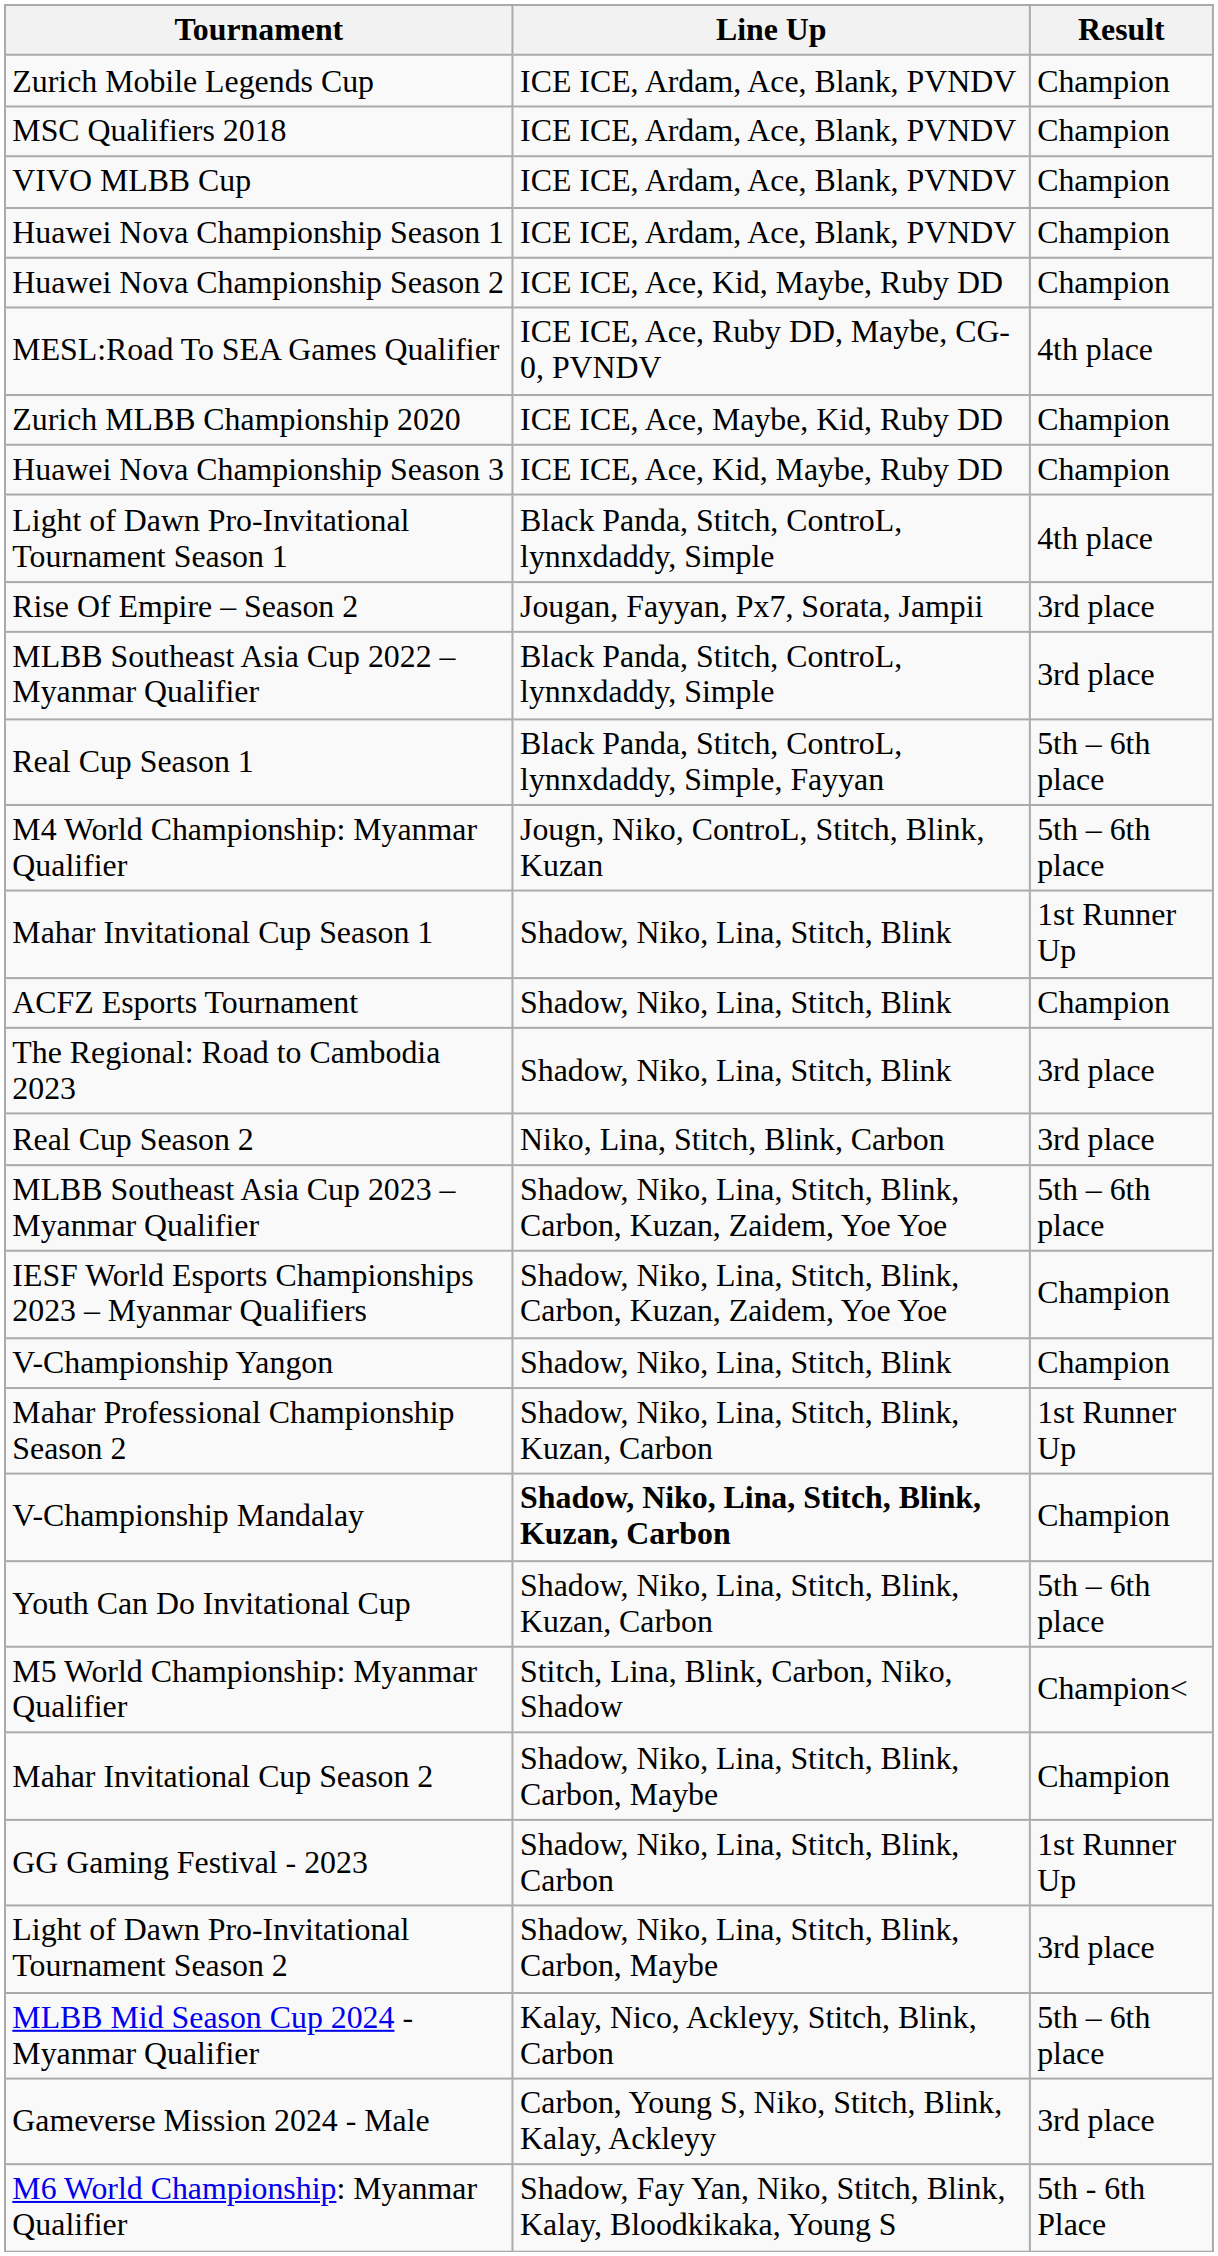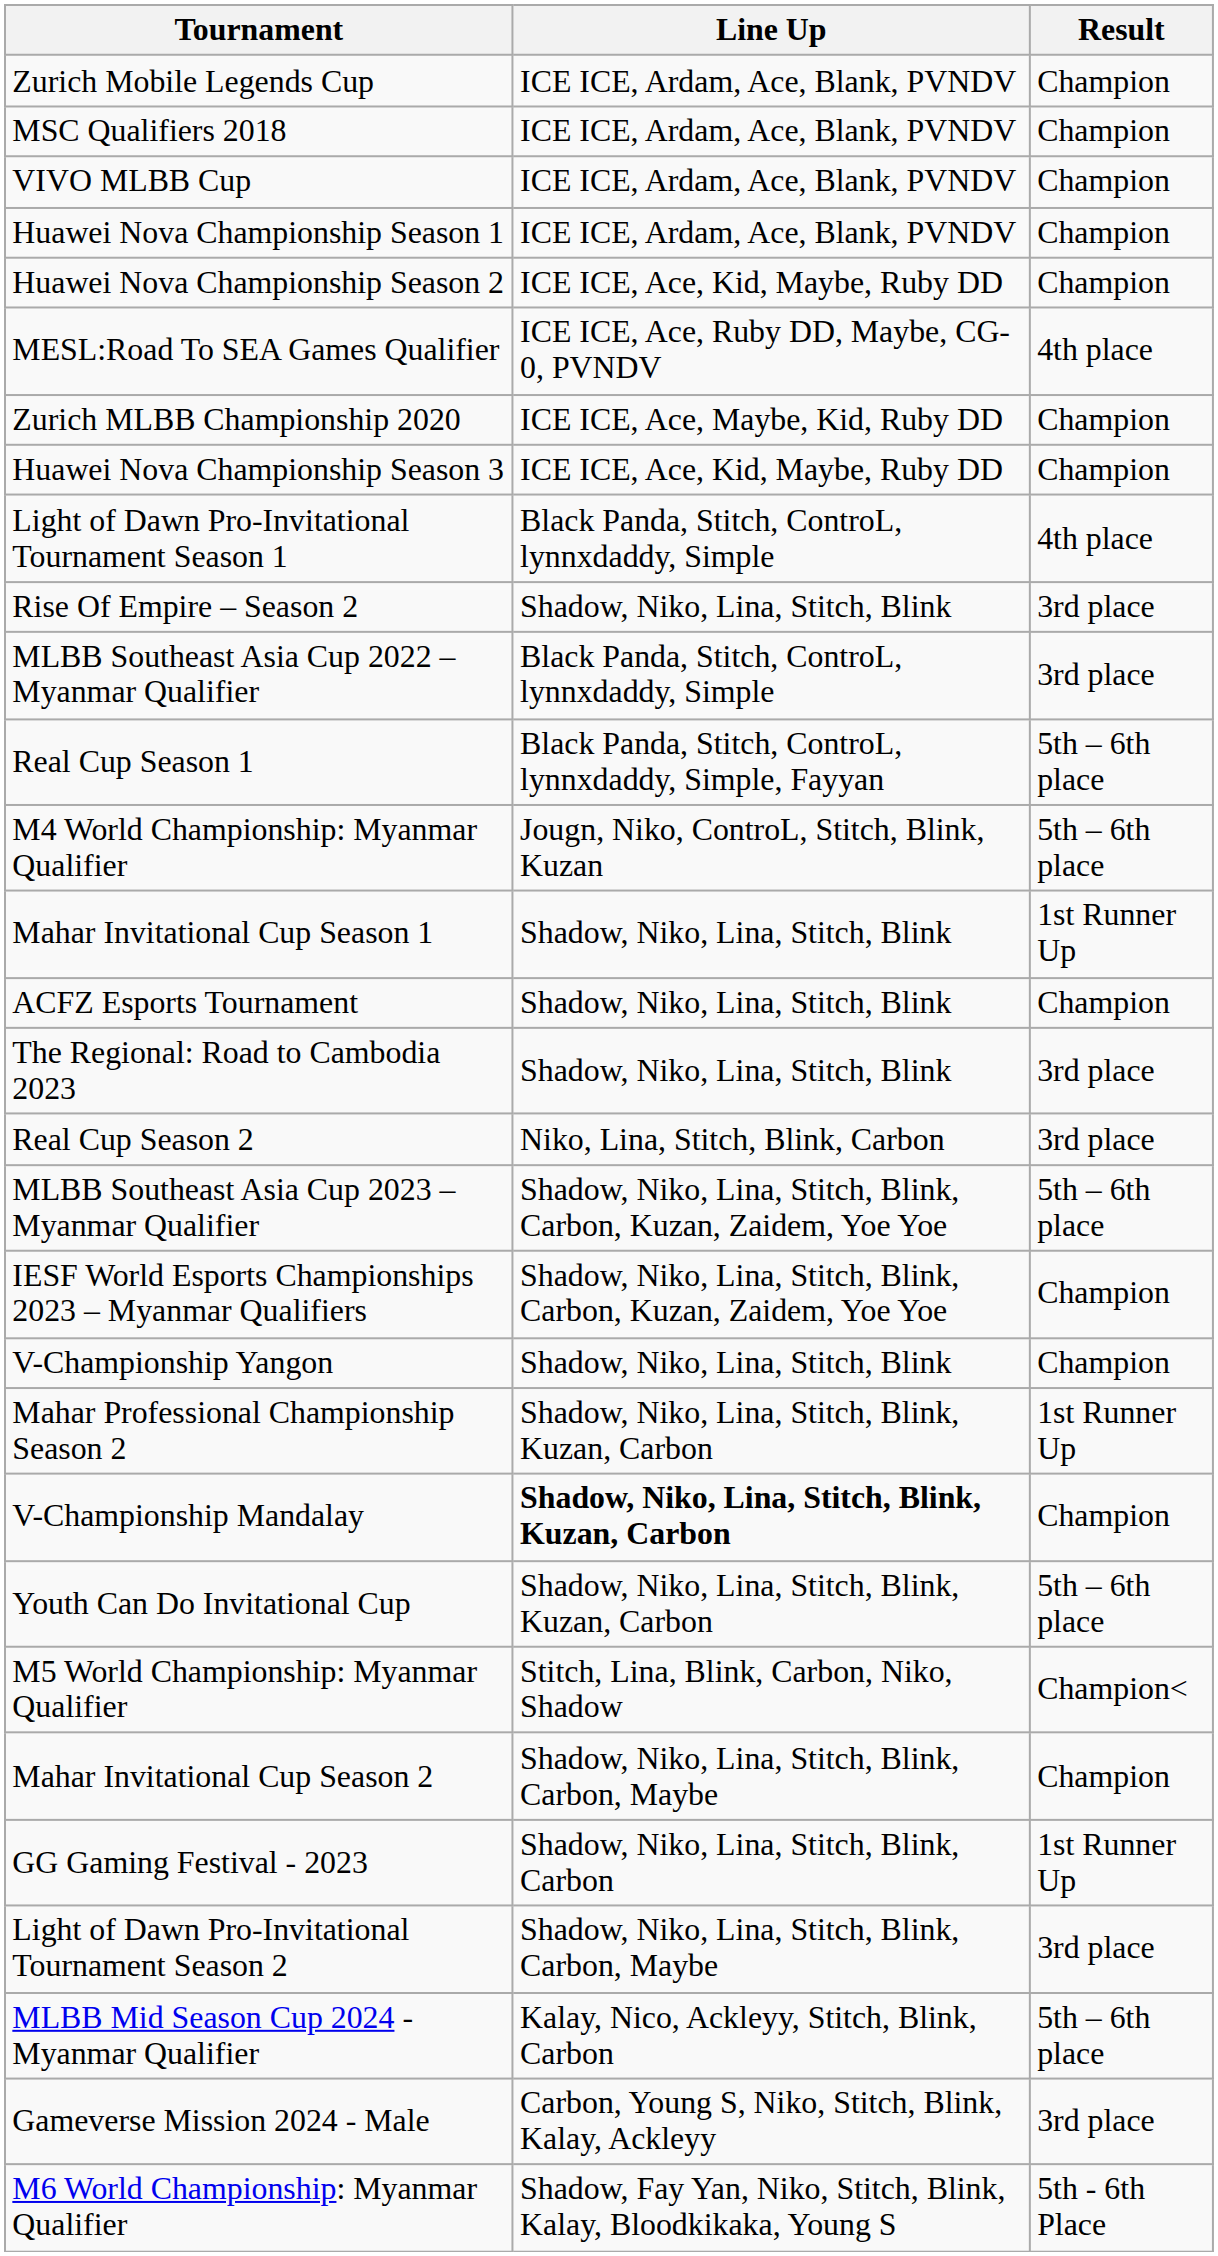 <table class="wikitable sortable">
 <tr>
 <th>Tournament</th>
 <th>Line Up</th>
 <th>Result</th>
 </tr>
 <tr>
 <td>Zurich Mobile Legends Cup</td>
 <td>ICE ICE, Ardam, Ace, Blank, PVNDV</td>
 <td>Champion</td>
 </tr>
 <tr>
 <td>MSC Qualifiers 2018</td>
 <td>ICE ICE, Ardam, Ace, Blank, PVNDV</td>
 <td>Champion</td>
 </tr>
 <tr>
 <td>VIVO MLBB Cup</td>
 <td>ICE ICE, Ardam, Ace, Blank, PVNDV</td>
 <td>Champion</td>
 </tr>
 <tr>
 <td>Huawei Nova Championship Season 1</td>
 <td>ICE ICE, Ardam, Ace, Blank, PVNDV</td>
 <td>Champion</td>
 </tr>
 <tr>
 <td>Huawei Nova Championship Season 2</td>
 <td>ICE ICE, Ace, Kid, Maybe, Ruby DD</td>
 <td>Champion</td>
 </tr>
 <tr>
 <td>MESL:Road To SEA Games Qualifier</td>
 <td>ICE ICE, Ace, Ruby DD, Maybe, CG-0,  PVNDV</td>
 <td>4th place</td>
 </tr>
 <tr>
 <td>Zurich MLBB Championship 2020</td>
 <td>ICE ICE, Ace, Maybe, Kid, Ruby DD</td>
 <td>Champion</td>
 </tr>
 <tr>
 <td>Huawei Nova Championship Season 3</td>
 <td>ICE ICE, Ace, Kid, Maybe, Ruby DD</td>
 <td>Champion</td>
 </tr>
 <tr>
 <td>Light of Dawn Pro-Invitational Tournament Season 1</td>
 <td>Black Panda, Stitch, ControL, lynnxdaddy, Simple</td>
 <td>4th place</td>
 </tr>
 <tr>
 <td>Rise Of Empire – Season 2</td>
-<td>Jougan, Fayyan, Px7, Sorata, Jampii</td>
+<td>Shadow, Niko, Lina, Stitch, Blink</td>
 <td>3rd place</td>
 </tr>
 <tr>
 <td>MLBB Southeast Asia Cup 2022 – Myanmar Qualifier</td>
 <td>Black Panda, Stitch, ControL, lynnxdaddy, Simple</td>
 <td>3rd place</td>
 </tr>
 <tr>
 <td>Real Cup Season 1</td>
 <td>Black Panda, Stitch, ControL, lynnxdaddy, Simple, Fayyan</td>
 <td>5th – 6th place</td>
 </tr>
 <tr>
 <td>M4 World Championship: Myanmar Qualifier</td>
 <td>Jougn, Niko, ControL, Stitch, Blink, Kuzan</td>
 <td>5th – 6th place</td>
 </tr>
 <tr>
 <td>Mahar Invitational Cup Season 1</td>
 <td>Shadow, Niko, Lina, Stitch, Blink</td>
 <td>1st Runner Up</td>
 </tr>
 <tr>
 <td>ACFZ Esports Tournament</td>
 <td>Shadow, Niko, Lina, Stitch, Blink</td>
 <td>Champion</td>
 </tr>
 <tr>
 <td>The Regional: Road to Cambodia 2023</td>
 <td>Shadow, Niko, Lina, Stitch, Blink</td>
 <td>3rd place</td>
 </tr>
 <tr>
 <td>Real Cup Season 2</td>
 <td>Niko, Lina, Stitch, Blink, Carbon</td>
 <td>3rd place</td>
 </tr>
 <tr>
 <td>MLBB Southeast Asia Cup 2023 – Myanmar Qualifier</td>
 <td>Shadow, Niko, Lina, Stitch, Blink, Carbon, Kuzan, Zaidem, Yoe Yoe</td>
 <td>5th – 6th place</td>
 </tr>
 <tr>
 <td>IESF World Esports Championships 2023 – Myanmar Qualifiers</td>
 <td>Shadow, Niko, Lina, Stitch, Blink, Carbon, Kuzan, Zaidem, Yoe Yoe</td>
 <td>Champion</td>
 </tr>
 <tr>
 <td>V-Championship Yangon</td>
 <td>Shadow, Niko, Lina, Stitch, Blink</td>
 <td>Champion</td>
 </tr>
 <tr>
 <td>Mahar Professional Championship Season 2</td>
 <td>Shadow, Niko, Lina, Stitch, Blink, Kuzan, Carbon</td>
 <td>1st Runner Up</td>
 </tr>
 <tr>
 <td>V-Championship Mandalay</td>
 <td><strong>Shadow, Niko, Lina, Stitch, Blink, Kuzan, Carbon</strong></td>
 <td>Champion</td>
 </tr>
 <tr>
 <td>Youth Can Do Invitational Cup</td>
 <td>Shadow, Niko, Lina, Stitch, Blink, Kuzan, Carbon</td>
 <td>5th – 6th place</td>
 </tr>
 <tr>
 <td>M5 World Championship: Myanmar Qualifier</td>
 <td>Stitch, Lina, Blink, Carbon, Niko, Shadow</td>
 <td>Champion<</td>
 </tr>
 <tr>
 <td>Mahar Invitational Cup Season 2</td>
 <td>Shadow, Niko, Lina, Stitch, Blink, Carbon, Maybe</td>
 <td>Champion</td>
 </tr>
 <tr>
 <td>GG Gaming Festival - 2023</td>
 <td>Shadow, Niko, Lina, Stitch, Blink, Carbon</td>
 <td>1st Runner Up</td>
 </tr>
 <tr>
 <td>Light of Dawn Pro-Invitational Tournament Season 2</td>
 <td>Shadow, Niko, Lina, Stitch, Blink, Carbon, Maybe</td>
 <td>3rd place</td>
 </tr>
 <tr>
 <td><a href='#'>MLBB Mid Season Cup 2024</a> - Myanmar Qualifier</td>
 <td>Kalay, Nico, Ackleyy, Stitch, Blink, Carbon</td>
 <td>5th – 6th place</td>
 </tr>
 <tr>
 <td>Gameverse Mission 2024 - Male</td>
 <td>Carbon, Young S, Niko, Stitch, Blink, Kalay, Ackleyy</td>
 <td>3rd place</td>
 </tr>
 <tr>
 <td><a href='#'>M6 World Championship</a>: Myanmar Qualifier</td>
 <td>Shadow, Fay Yan, Niko, Stitch, Blink, Kalay, Bloodkikaka, Young S</td>
 <td>5th - 6th Place</td>
 </tr>
 </table>
